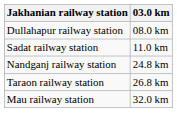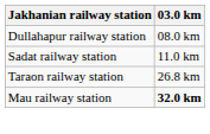 <table class="wikitable">
 <tr>
 <th>Jakhanian railway station</th>
 <th>03.0 km</th>
 </tr>
 <tr>
 <td>Dullahapur railway station</td>
 <td>08.0 km</td>
 </tr>
 <tr>
 <td>Sadat railway station</td>
 <td>11.0 km</td>
 </tr>
 <tr>
-<td>Nandganj railway station</td>
-<td>24.8 km</td>
-</tr>
-<tr>
 <td>Taraon railway station</td>
 <td>26.8 km</td>
 </tr>
 <tr>
 <td>Mau railway station</td>
-<td>32.0 km</td>
+<td><strong>32.0 km</strong></td>
 </tr>
 </table>
